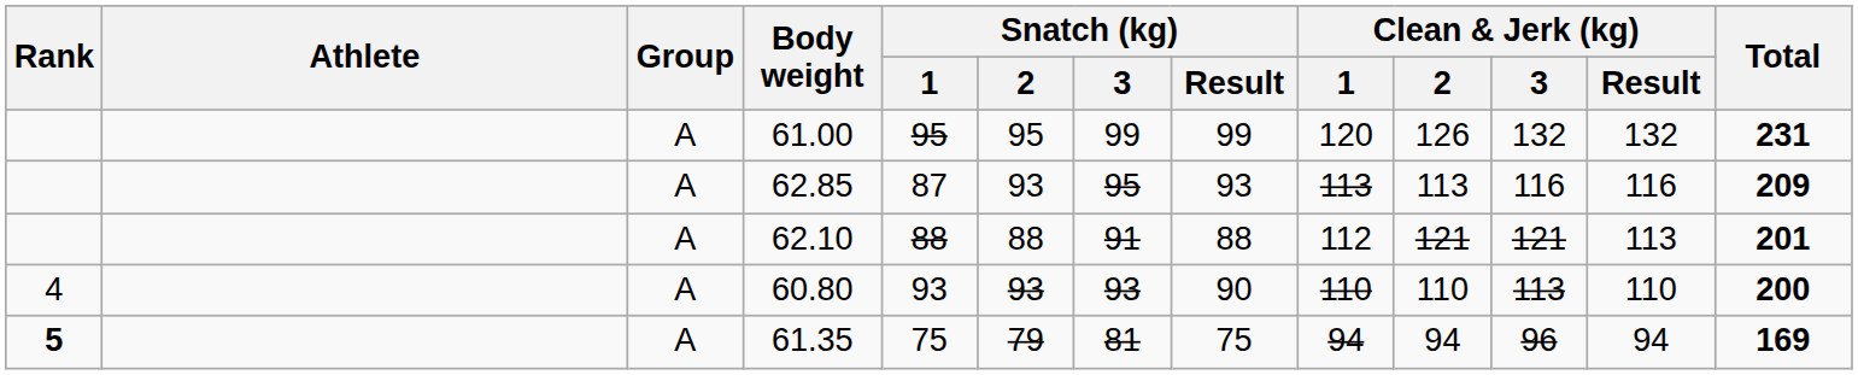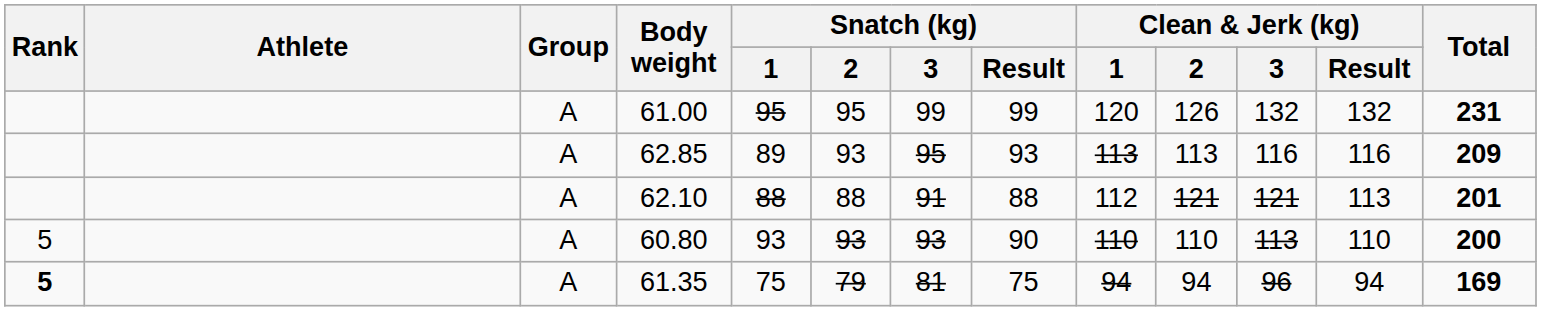 <table class = "wikitable" style="text-align:center;">
 <tr>
 <th rowspan=2 width=40>Rank</th>
 <th rowspan=2 width=250>Athlete</th>
 <th rowspan=2 width=50>Group</th>
 <th rowspan=2 width=60>Body weight</th>
 <th colspan=4>Snatch (kg)</th>
 <th colspan=4>Clean & Jerk (kg)</th>
 <th rowspan=2 width=60>Total</th>
 </tr>
 <tr>
 <th width=40>1</th>
 <th width=40>2</th>
 <th width=40>3</th>
 <th width=55>Result</th>
 <th width=40>1</th>
 <th width=40>2</th>
 <th width=40>3</th>
 <th width=55>Result</th>
 </tr>
 <tr>
 <td></td>
 <td align=left></td>
 <td>A</td>
 <td>61.00</td>
 <td><s>95</s></td>
 <td>95</td>
 <td>99</td>
 <td>99</td>
 <td>120</td>
 <td>126</td>
 <td>132</td>
 <td>132</td>
 <td><strong>231</strong></td>
 </tr>
 <tr>
 <td></td>
 <td align=left></td>
 <td>A</td>
 <td>62.85</td>
-<td>87</td>
+<td>89</td>
 <td>93</td>
 <td><s>95</s></td>
 <td>93</td>
 <td><s>113</s></td>
 <td>113</td>
 <td>116</td>
 <td>116</td>
 <td><strong>209</strong></td>
 </tr>
 <tr>
 <td></td>
 <td align=left></td>
 <td>A</td>
 <td>62.10</td>
 <td><s>88</s></td>
 <td>88</td>
 <td><s>91</s></td>
 <td>88</td>
 <td>112</td>
 <td><s>121</s></td>
 <td><s>121</s></td>
 <td>113</td>
 <td><strong>201</strong></td>
 </tr>
 <tr>
-<td>4</td>
+<td>5</td>
 <td align=left></td>
 <td>A</td>
 <td>60.80</td>
 <td>93</td>
 <td><s>93</s></td>
 <td><s>93</s></td>
 <td>90</td>
 <td><s>110</s></td>
 <td>110</td>
 <td><s>113</s></td>
 <td>110</td>
 <td><strong>200</strong></td>
 </tr>
 <tr>
 <td><strong>5</strong></td>
 <td align=left></td>
 <td>A</td>
 <td>61.35</td>
 <td>75</td>
 <td><s>79</s></td>
 <td><s>81</s></td>
 <td>75</td>
 <td><s>94</s></td>
 <td>94</td>
 <td><s>96</s></td>
 <td>94</td>
 <td><strong>169</strong></td>
 </tr>
 </table>
